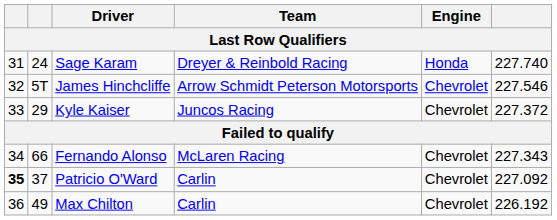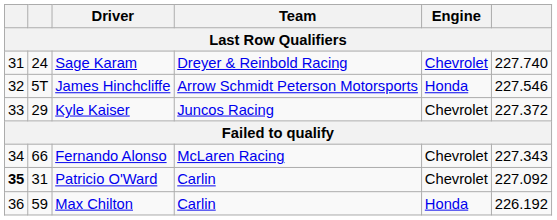 <table class="wikitable" style="font-size:95%;">
 <tr>
 <th></th>
 <th></th>
 <th>Driver</th>
 <th>Team</th>
 <th>Engine</th>
 <th></th>
 </tr>
 <tr>
 <th colspan=6>Last Row Qualifiers</th>
 </tr>
 <tr>
 <td style="text-align:center;">31</td>
 <td style="text-align:center;">24</td>
 <td> <a href='#'>Sage Karam</a></td>
 <td><a href='#'>Dreyer & Reinbold Racing</a></td>
-<td><a href='#'>Honda</a></td>
+<td><a href='#'>Chevrolet</a></td>
 <td style="text-align:center;">227.740</td>
 </tr>
 <tr>
 <td style="text-align:center;">32</td>
 <td style="text-align:center;">5T</td>
 <td> <a href='#'>James Hinchcliffe</a></td>
 <td><a href='#'>Arrow Schmidt Peterson Motorsports</a></td>
-<td><a href='#'>Chevrolet</a></td>
+<td><a href='#'>Honda</a></td>
 <td style="text-align:center;">227.546</td>
 </tr>
 <tr>
 <td style="text-align:center;">33</td>
 <td style="text-align:center;">29</td>
 <td> <a href='#'>Kyle Kaiser</a></td>
 <td><a href='#'>Juncos Racing</a></td>
 <td>Chevrolet</td>
 <td style="text-align:center;">227.372</td>
 </tr>
 <tr>
 <th colspan=6>Failed to qualify</th>
 </tr>
 <tr>
 <td style="text-align:center;">34</td>
 <td style="text-align:center;">66</td>
 <td> <a href='#'>Fernando Alonso</a></td>
 <td><a href='#'>McLaren Racing</a></td>
 <td>Chevrolet</td>
 <td style="text-align:center;">227.343</td>
 </tr>
 <tr>
 <td style="text-align:center;"><strong>35</strong></td>
-<td style="text-align:center;">37</td>
+<td style="text-align:center;">31</td>
 <td> <a href='#'>Patricio O'Ward</a> </td>
 <td><a href='#'>Carlin</a></td>
 <td>Chevrolet</td>
 <td style="text-align:center;">227.092</td>
 </tr>
 <tr>
 <td style="text-align:center;">36</td>
-<td style="text-align:center;">49</td>
+<td style="text-align:center;">59</td>
 <td> <a href='#'>Max Chilton</a></td>
 <td><a href='#'>Carlin</a></td>
-<td>Chevrolet</td>
+<td><a href='#'>Honda</a></td>
 <td style="text-align:center;">226.192</td>
 </tr>
 </table>
